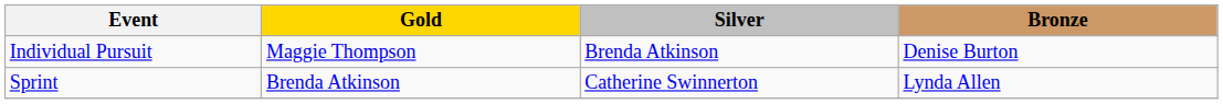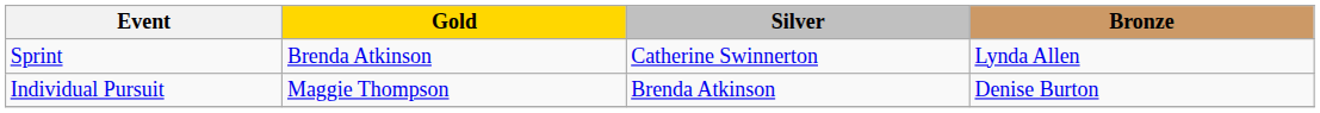 <table class="wikitable" style="font-size: 100%">
 <tr>
 <th width=200>Event</th>
 <th width=250 style="background-color: gold;">Gold</th>
 <th width=250 style="background-color: silver;">Silver</th>
 <th width=250 style="background-color: #cc9966;">Bronze</th>
 </tr>
 <tr>
+<td><a href='#'>Sprint</a></td>
+<td><a href='#'>Brenda Atkinson</a></td>
+<td><a href='#'>Catherine Swinnerton</a></td>
+<td><a href='#'>Lynda Allen</a></td>
+</tr>
+<tr>
 <td><a href='#'>Individual Pursuit</a></td>
 <td><a href='#'>Maggie Thompson</a></td>
 <td><a href='#'>Brenda Atkinson</a></td>
 <td><a href='#'>Denise Burton</a></td>
 </tr>
 <tr>
-<td><a href='#'>Sprint</a></td>
-<td><a href='#'>Brenda Atkinson</a></td>
-<td><a href='#'>Catherine Swinnerton</a></td>
-<td><a href='#'>Lynda Allen</a></td>
-</tr>
-<tr>
 </tr>
 </table>
